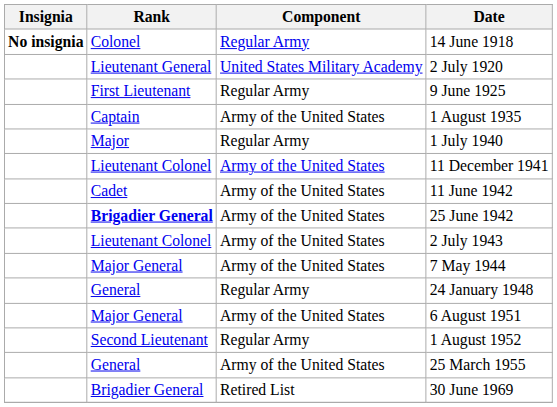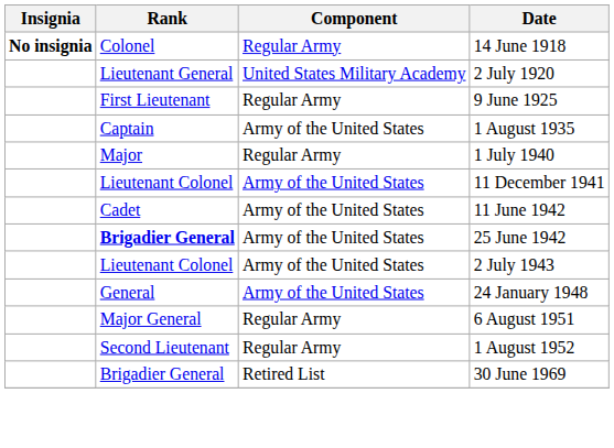 <table class="wikitable" style="background:white">
 <tr>
 <th>Insignia</th>
 <th>Rank</th>
 <th>Component</th>
 <th>Date</th>
 </tr>
 <tr>
 <td align="center"><strong>No insignia</strong></td>
 <td><a href='#'>Colonel</a></td>
 <td><a href='#'>Regular Army</a></td>
 <td>14 June 1918</td>
 </tr>
 <tr>
 <td align="center"></td>
 <td><a href='#'>Lieutenant General</a></td>
 <td><a href='#'>United States Military Academy</a></td>
 <td>2 July 1920</td>
 </tr>
 <tr>
 <td align="center"></td>
 <td><a href='#'>First Lieutenant</a></td>
 <td>Regular Army</td>
 <td>9 June 1925</td>
 </tr>
 <tr>
 <td align="center"></td>
 <td><a href='#'>Captain</a></td>
 <td>Army of the United States</td>
 <td>1 August 1935</td>
 </tr>
 <tr>
 <td align="center"></td>
 <td><a href='#'>Major</a></td>
 <td>Regular Army</td>
 <td>1 July 1940</td>
 </tr>
 <tr>
 <td align="center"></td>
 <td><a href='#'>Lieutenant Colonel</a></td>
 <td><a href='#'>Army of the United States</a></td>
 <td>11 December 1941</td>
 </tr>
 <tr>
 <td align="center"></td>
 <td><a href='#'>Cadet</a></td>
 <td>Army of the United States</td>
 <td>11 June 1942</td>
 </tr>
 <tr>
 <td align="center"></td>
 <td><strong><a href='#'>Brigadier General</a></strong></td>
 <td>Army of the United States</td>
 <td>25 June 1942</td>
 </tr>
 <tr>
 <td align="center"></td>
 <td><a href='#'>Lieutenant Colonel</a></td>
 <td>Army of the United States</td>
 <td>2 July 1943</td>
 </tr>
 <tr>
 <td align="center"></td>
-<td><a href='#'>Major General</a></td>
-<td>Army of the United States</td>
-<td>7 May 1944</td>
-</tr>
-<tr>
-<td align="center"></td>
 <td><a href='#'>General</a></td>
-<td>Regular Army</td>
+<td><a href='#'>Army of the United States</a></td>
 <td>24 January 1948</td>
 </tr>
 <tr>
 <td align="center"></td>
 <td><a href='#'>Major General</a></td>
-<td>Army of the United States</td>
+<td>Regular Army</td>
 <td>6 August 1951</td>
 </tr>
 <tr>
 <td align="center"></td>
 <td><a href='#'>Second Lieutenant</a></td>
 <td>Regular Army</td>
 <td>1 August 1952</td>
 </tr>
 <tr>
 <td align="center"></td>
-<td><a href='#'>General</a></td>
-<td>Army of the United States</td>
-<td>25 March 1955</td>
-</tr>
-<tr>
-<td align="center"></td>
 <td><a href='#'>Brigadier General</a></td>
 <td>Retired List</td>
 <td>30 June 1969</td>
 </tr>
 <tr>
 </tr>
 </table>
